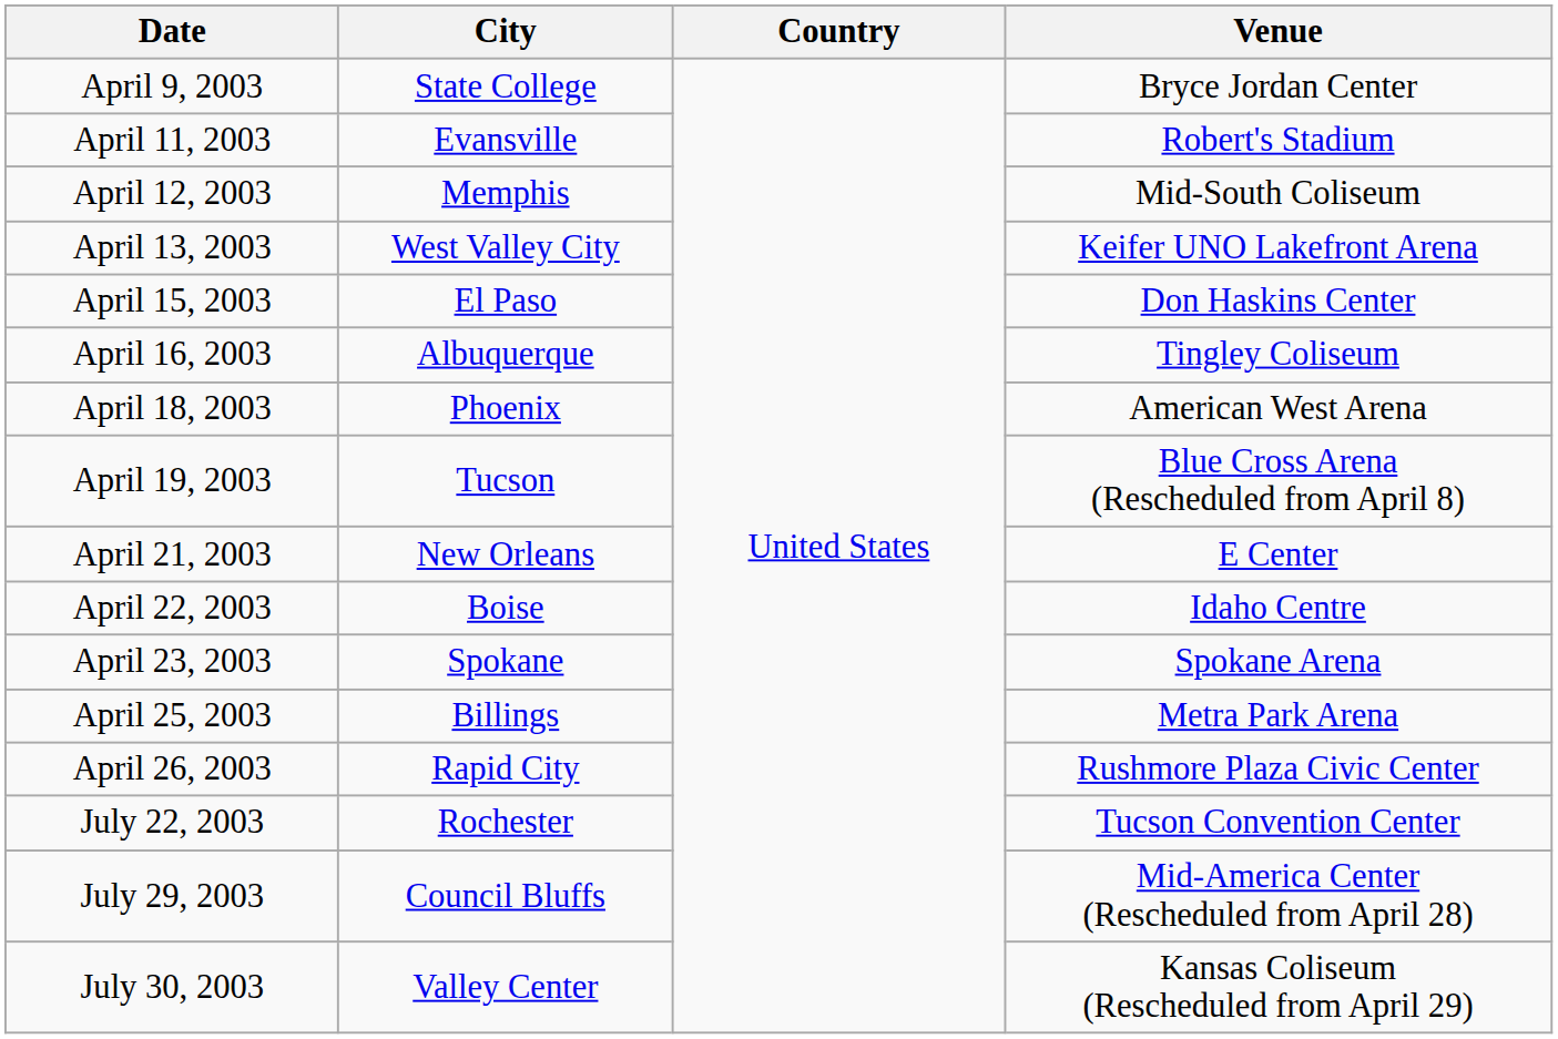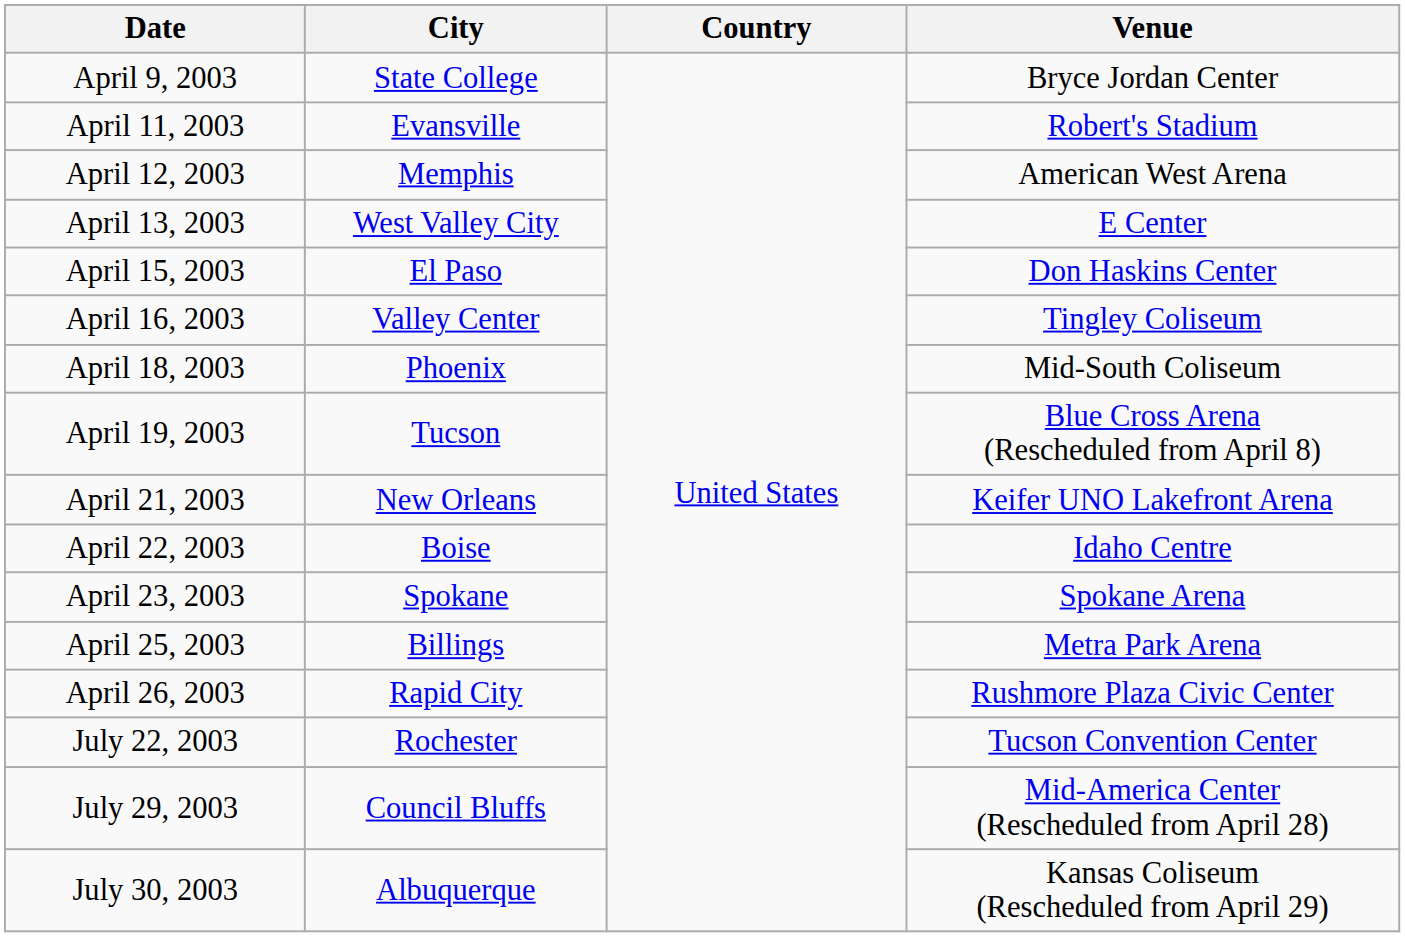 <table class="wikitable" style="text-align:center;">
 <tr>
 <th style="width:150px;">Date</th>
 <th style="width:150px;">City</th>
 <th style="width:150px;">Country</th>
 <th style="width:250px;">Venue</th>
 </tr>
 <tr>
 <td>April 9, 2003</td>
 <td><a href='#'>State College</a></td>
 <td rowspan="16"><a href='#'>United States</a></td>
 <td>Bryce Jordan Center</td>
 </tr>
 <tr>
 <td>April 11, 2003</td>
 <td><a href='#'>Evansville</a></td>
 <td><a href='#'>Robert's Stadium</a></td>
 </tr>
 <tr>
 <td>April 12, 2003</td>
 <td><a href='#'>Memphis</a></td>
-<td>Mid-South Coliseum</td>
+<td>American West Arena</td>
 </tr>
 <tr>
 <td>April 13, 2003</td>
 <td><a href='#'>West Valley City</a></td>
-<td><a href='#'>Keifer UNO Lakefront Arena</a></td>
+<td><a href='#'>E Center</a></td>
 </tr>
 <tr>
 <td>April 15, 2003</td>
 <td><a href='#'>El Paso</a></td>
 <td><a href='#'>Don Haskins Center</a></td>
 </tr>
 <tr>
 <td>April 16, 2003</td>
-<td><a href='#'>Albuquerque</a></td>
+<td><a href='#'>Valley Center</a></td>
 <td><a href='#'>Tingley Coliseum</a></td>
 </tr>
 <tr>
 <td>April 18, 2003</td>
 <td><a href='#'>Phoenix</a></td>
-<td>American West Arena</td>
+<td>Mid-South Coliseum</td>
 </tr>
 <tr>
 <td>April 19, 2003</td>
 <td><a href='#'>Tucson</a></td>
 <td><a href='#'>Blue Cross Arena</a><br>(Rescheduled from April 8)</td>
 </tr>
 <tr>
 <td>April 21, 2003</td>
 <td><a href='#'>New Orleans</a></td>
-<td><a href='#'>E Center</a></td>
+<td><a href='#'>Keifer UNO Lakefront Arena</a></td>
 </tr>
 <tr>
 <td>April 22, 2003</td>
 <td><a href='#'>Boise</a></td>
 <td><a href='#'>Idaho Centre</a></td>
 </tr>
 <tr>
 <td>April 23, 2003</td>
 <td><a href='#'>Spokane</a></td>
 <td><a href='#'>Spokane Arena</a></td>
 </tr>
 <tr>
 <td>April 25, 2003</td>
 <td><a href='#'>Billings</a></td>
 <td><a href='#'>Metra Park Arena</a></td>
 </tr>
 <tr>
 <td>April 26, 2003</td>
 <td><a href='#'>Rapid City</a></td>
 <td><a href='#'>Rushmore Plaza Civic Center</a></td>
 </tr>
 <tr>
 <td>July 22, 2003</td>
 <td><a href='#'>Rochester</a></td>
 <td><a href='#'>Tucson Convention Center</a></td>
 </tr>
 <tr>
 <td>July 29, 2003</td>
 <td><a href='#'>Council Bluffs</a></td>
 <td><a href='#'>Mid-America Center</a><br>(Rescheduled from April 28)</td>
 </tr>
 <tr>
 <td>July 30, 2003</td>
-<td><a href='#'>Valley Center</a></td>
+<td><a href='#'>Albuquerque</a></td>
 <td>Kansas Coliseum<br>(Rescheduled from April 29)</td>
 </tr>
 </table>
